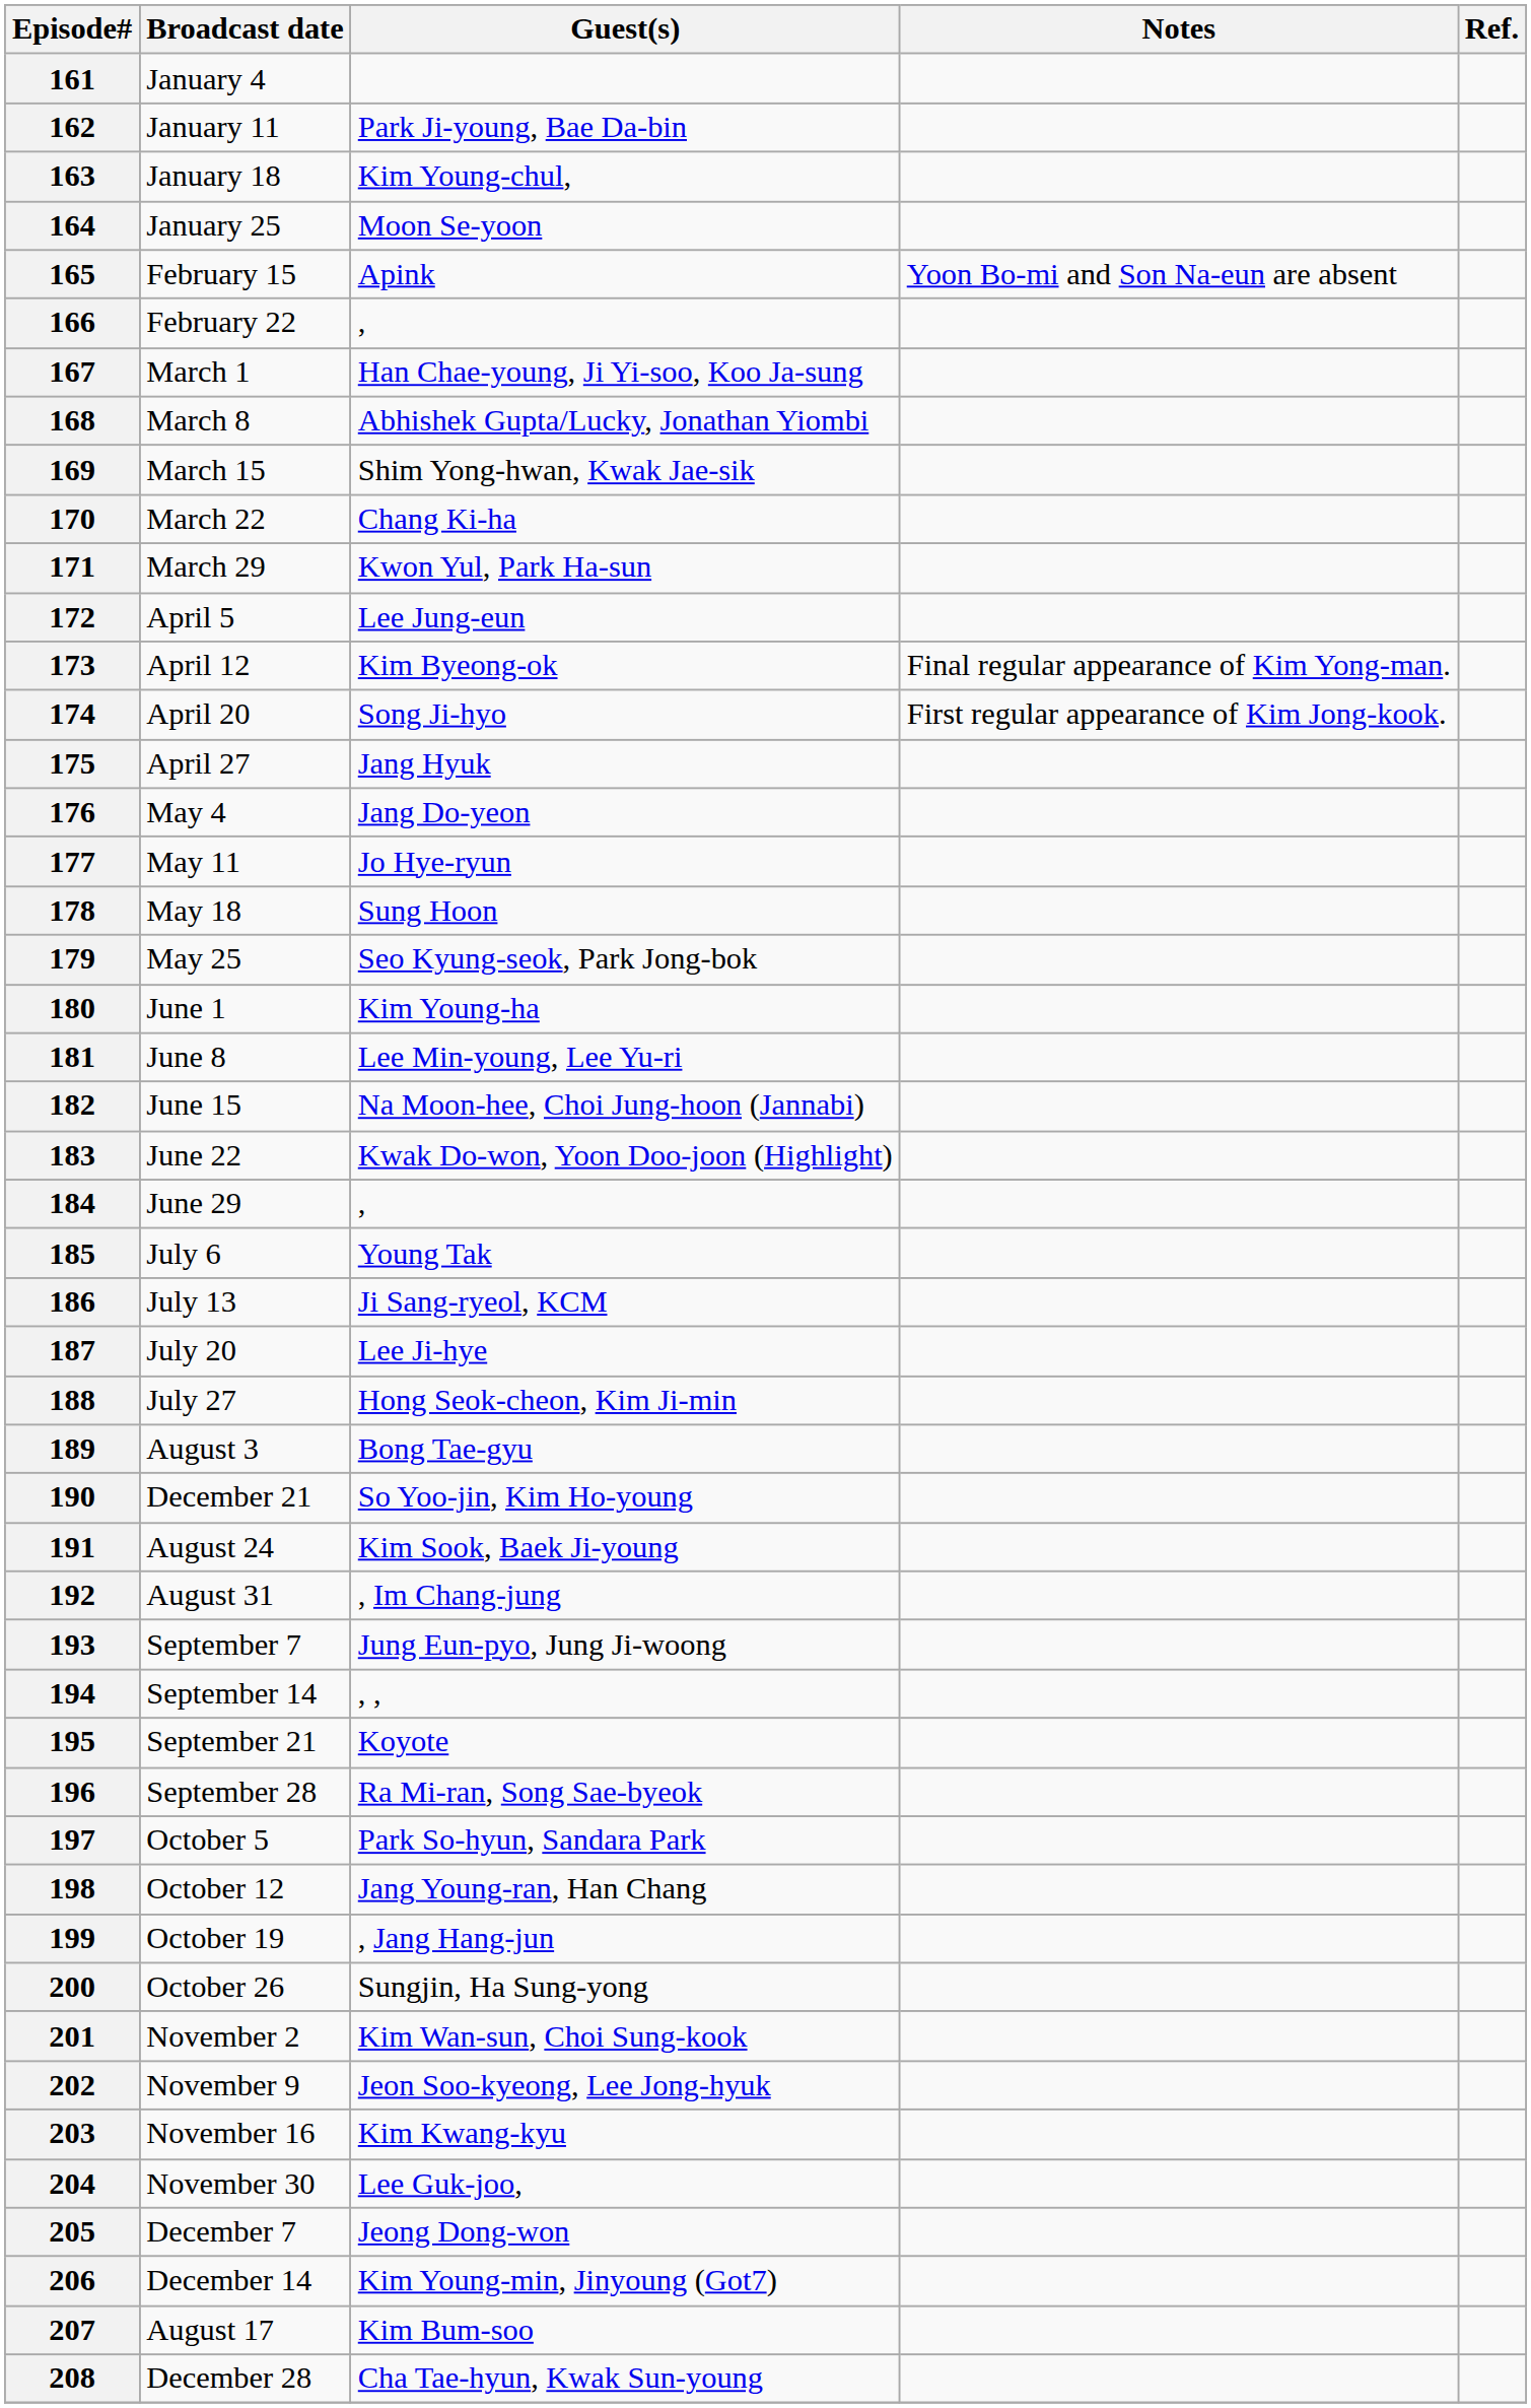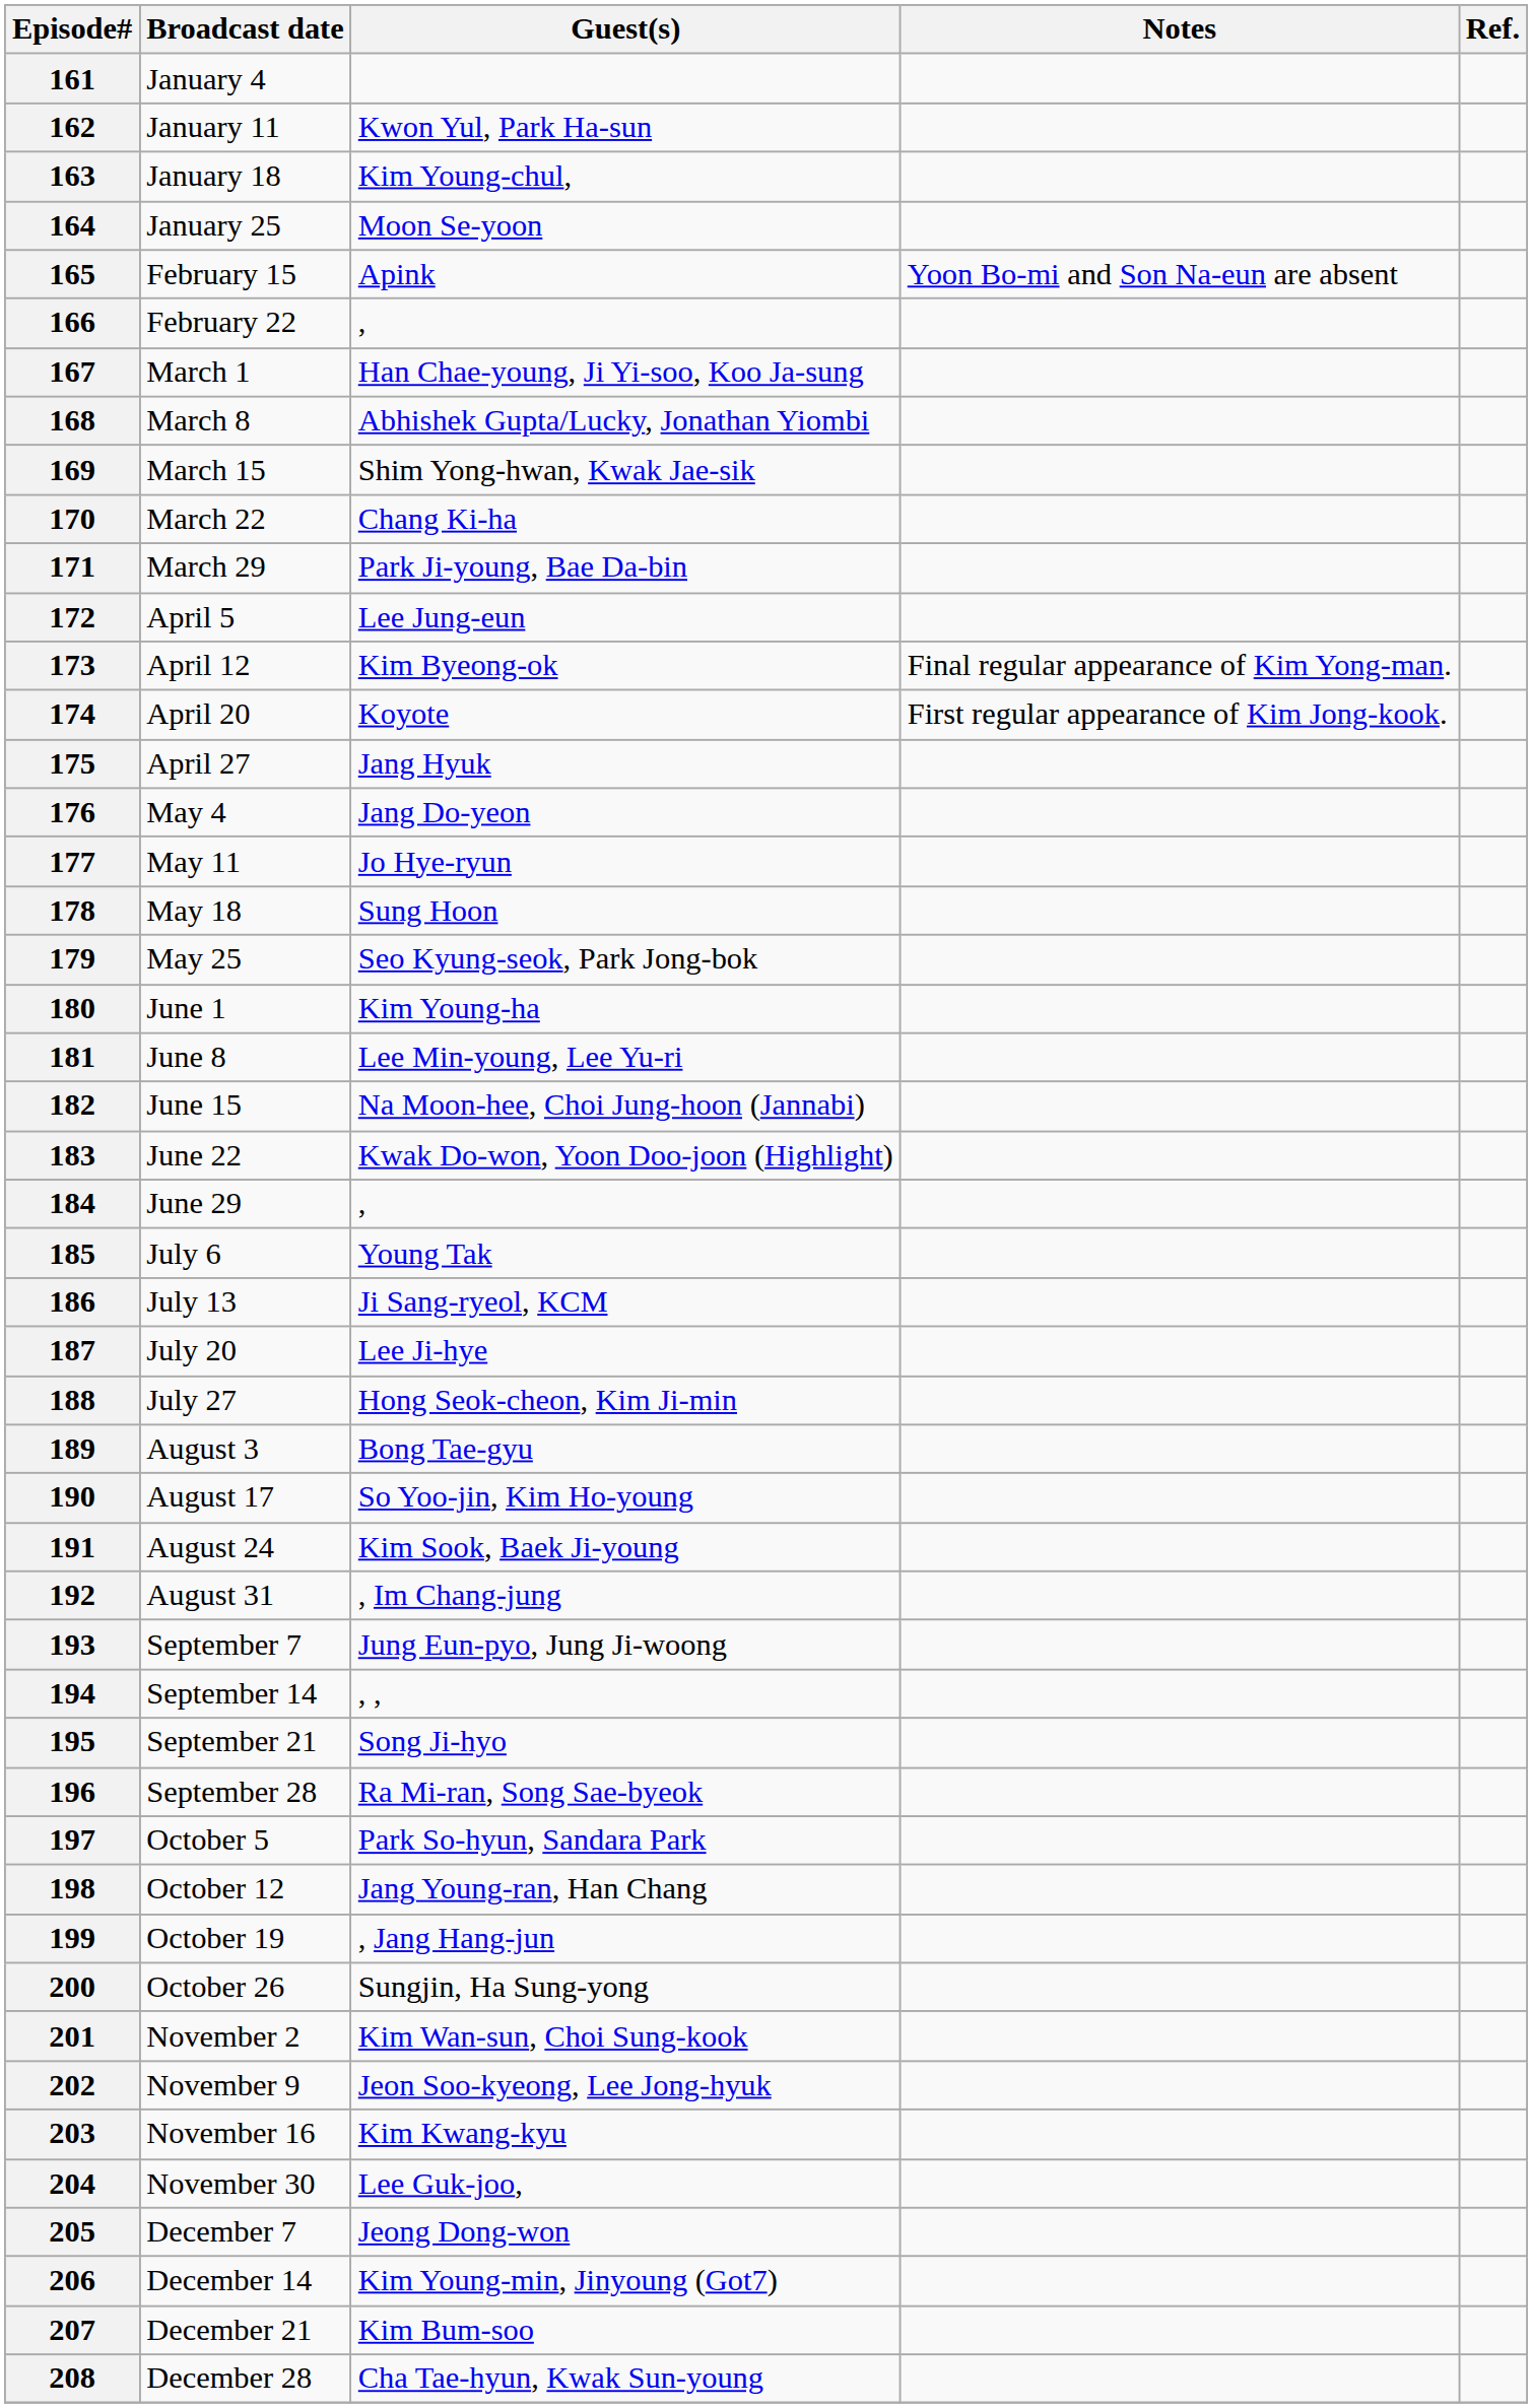 <table class="wikitable">
 <tr>
 <th>Episode#</th>
 <th>Broadcast date</th>
 <th>Guest(s)</th>
 <th>Notes</th>
 <th>Ref.</th>
 </tr>
 <tr>
 <th>161</th>
 <td>January 4</td>
 <td></td>
 <td></td>
 <td></td>
 </tr>
 <tr>
 <th>162</th>
 <td>January 11</td>
-<td><a href='#'>Park Ji-young</a>, <a href='#'>Bae Da-bin</a></td>
+<td><a href='#'>Kwon Yul</a>, <a href='#'>Park Ha-sun</a></td>
 <td></td>
 <td></td>
 </tr>
 <tr>
 <th>163</th>
 <td>January 18</td>
 <td><a href='#'>Kim Young-chul</a>, </td>
 <td></td>
 <td></td>
 </tr>
 <tr>
 <th>164</th>
 <td>January 25</td>
 <td><a href='#'>Moon Se-yoon</a></td>
 <td></td>
 <td></td>
 </tr>
 <tr>
 <th>165</th>
 <td>February 15</td>
 <td><a href='#'>Apink</a></td>
 <td><a href='#'>Yoon Bo-mi</a> and <a href='#'>Son Na-eun</a> are absent</td>
 <td></td>
 </tr>
 <tr>
 <th>166</th>
 <td>February 22</td>
 <td>, </td>
 <td></td>
 <td></td>
 </tr>
 <tr>
 <th>167</th>
 <td>March 1</td>
 <td><a href='#'>Han Chae-young</a>, <a href='#'>Ji Yi-soo</a>, <a href='#'>Koo Ja-sung</a></td>
 <td></td>
 <td></td>
 </tr>
 <tr>
 <th>168</th>
 <td>March 8</td>
 <td><a href='#'>Abhishek Gupta/Lucky</a>, <a href='#'>Jonathan Yiombi</a></td>
 <td></td>
 <td></td>
 </tr>
 <tr>
 <th>169</th>
 <td>March 15</td>
 <td>Shim Yong-hwan, <a href='#'>Kwak Jae-sik</a></td>
 <td></td>
 <td></td>
 </tr>
 <tr>
 <th>170</th>
 <td>March 22</td>
 <td><a href='#'>Chang Ki-ha</a></td>
 <td></td>
 <td></td>
 </tr>
 <tr>
 <th>171</th>
 <td>March 29</td>
-<td><a href='#'>Kwon Yul</a>, <a href='#'>Park Ha-sun</a></td>
+<td><a href='#'>Park Ji-young</a>, <a href='#'>Bae Da-bin</a></td>
 <td></td>
 <td></td>
 </tr>
 <tr>
 <th>172</th>
 <td>April 5</td>
 <td><a href='#'>Lee Jung-eun</a></td>
 <td></td>
 <td></td>
 </tr>
 <tr>
 <th>173</th>
 <td>April 12</td>
 <td><a href='#'>Kim Byeong-ok</a></td>
 <td>Final regular appearance of <a href='#'>Kim Yong-man</a>.</td>
 <td></td>
 </tr>
 <tr>
 <th>174</th>
 <td>April 20</td>
-<td><a href='#'>Song Ji-hyo</a></td>
+<td><a href='#'>Koyote</a></td>
 <td>First regular appearance of <a href='#'>Kim Jong-kook</a>.</td>
 <td></td>
 </tr>
 <tr>
 <th>175</th>
 <td>April 27</td>
 <td><a href='#'>Jang Hyuk</a></td>
 <td></td>
 <td></td>
 </tr>
 <tr>
 <th>176</th>
 <td>May 4</td>
 <td><a href='#'>Jang Do-yeon</a></td>
 <td></td>
 <td></td>
 </tr>
 <tr>
 <th>177</th>
 <td>May 11</td>
 <td><a href='#'>Jo Hye-ryun</a></td>
 <td></td>
 <td></td>
 </tr>
 <tr>
 <th>178</th>
 <td>May 18</td>
 <td><a href='#'>Sung Hoon</a></td>
 <td></td>
 <td></td>
 </tr>
 <tr>
 <th>179</th>
 <td>May 25</td>
 <td><a href='#'>Seo Kyung-seok</a>, Park Jong-bok</td>
 <td></td>
 <td></td>
 </tr>
 <tr>
 <th>180</th>
 <td>June 1</td>
 <td><a href='#'>Kim Young-ha</a></td>
 <td></td>
 <td></td>
 </tr>
 <tr>
 <th>181</th>
 <td>June 8</td>
 <td><a href='#'>Lee Min-young</a>, <a href='#'>Lee Yu-ri</a></td>
 <td></td>
 <td></td>
 </tr>
 <tr>
 <th>182</th>
 <td>June 15</td>
 <td><a href='#'>Na Moon-hee</a>, <a href='#'>Choi Jung-hoon</a> (<a href='#'>Jannabi</a>)</td>
 <td></td>
 <td></td>
 </tr>
 <tr>
 <th>183</th>
 <td>June 22</td>
 <td><a href='#'>Kwak Do-won</a>, <a href='#'>Yoon Doo-joon</a> (<a href='#'>Highlight</a>)</td>
 <td></td>
 <td></td>
 </tr>
 <tr>
 <th>184</th>
 <td>June 29</td>
 <td>, </td>
 <td></td>
 <td></td>
 </tr>
 <tr>
 <th>185</th>
 <td>July 6</td>
 <td><a href='#'>Young Tak</a></td>
 <td></td>
 <td></td>
 </tr>
 <tr>
 <th>186</th>
 <td>July 13</td>
 <td><a href='#'>Ji Sang-ryeol</a>, <a href='#'>KCM</a></td>
 <td></td>
 <td></td>
 </tr>
 <tr>
 <th>187</th>
 <td>July 20</td>
 <td><a href='#'>Lee Ji-hye</a></td>
 <td></td>
 <td></td>
 </tr>
 <tr>
 <th>188</th>
 <td>July 27</td>
 <td><a href='#'>Hong Seok-cheon</a>, <a href='#'>Kim Ji-min</a></td>
 <td></td>
 <td></td>
 </tr>
 <tr>
 <th>189</th>
 <td>August 3</td>
 <td><a href='#'>Bong Tae-gyu</a></td>
 <td></td>
 <td></td>
 </tr>
 <tr>
 <th>190</th>
-<td>December 21</td>
+<td>August 17</td>
 <td><a href='#'>So Yoo-jin</a>, <a href='#'>Kim Ho-young</a></td>
 <td></td>
 <td></td>
 </tr>
 <tr>
 <th>191</th>
 <td>August 24</td>
 <td><a href='#'>Kim Sook</a>, <a href='#'>Baek Ji-young</a></td>
 <td></td>
 <td></td>
 </tr>
 <tr>
 <th>192</th>
 <td>August 31</td>
 <td>, <a href='#'>Im Chang-jung</a></td>
 <td></td>
 <td></td>
 </tr>
 <tr>
 <th>193</th>
 <td>September 7</td>
 <td><a href='#'>Jung Eun-pyo</a>, Jung Ji-woong</td>
 <td></td>
 <td></td>
 </tr>
 <tr>
 <th>194</th>
 <td>September 14</td>
 <td>, , </td>
 <td></td>
 <td></td>
 </tr>
 <tr>
 <th>195</th>
 <td>September 21</td>
-<td><a href='#'>Koyote</a></td>
+<td><a href='#'>Song Ji-hyo</a></td>
 <td></td>
 <td></td>
 </tr>
 <tr>
 <th>196</th>
 <td>September 28</td>
 <td><a href='#'>Ra Mi-ran</a>, <a href='#'>Song Sae-byeok</a></td>
 <td></td>
 <td></td>
 </tr>
 <tr>
 <th>197</th>
 <td>October 5</td>
 <td><a href='#'>Park So-hyun</a>, <a href='#'>Sandara Park</a></td>
 <td></td>
 <td></td>
 </tr>
 <tr>
 <th>198</th>
 <td>October 12</td>
 <td><a href='#'>Jang Young-ran</a>, Han Chang</td>
 <td></td>
 <td></td>
 </tr>
 <tr>
 <th>199</th>
 <td>October 19</td>
 <td>, <a href='#'>Jang Hang-jun</a></td>
 <td></td>
 <td></td>
 </tr>
 <tr>
 <th>200</th>
 <td>October 26</td>
 <td>Sungjin, Ha Sung-yong</td>
 <td></td>
 <td></td>
 </tr>
 <tr>
 <th>201</th>
 <td>November 2</td>
 <td><a href='#'>Kim Wan-sun</a>, <a href='#'>Choi Sung-kook</a></td>
 <td></td>
 <td></td>
 </tr>
 <tr>
 <th>202</th>
 <td>November 9</td>
 <td><a href='#'>Jeon Soo-kyeong</a>, <a href='#'>Lee Jong-hyuk</a></td>
 <td></td>
 <td></td>
 </tr>
 <tr>
 <th>203</th>
 <td>November 16</td>
 <td><a href='#'>Kim Kwang-kyu</a></td>
 <td></td>
 <td></td>
 </tr>
 <tr>
 <th>204</th>
 <td>November 30</td>
 <td><a href='#'>Lee Guk-joo</a>, </td>
 <td></td>
 <td></td>
 </tr>
 <tr>
 <th>205</th>
 <td>December 7</td>
 <td><a href='#'>Jeong Dong-won</a></td>
 <td></td>
 <td></td>
 </tr>
 <tr>
 <th>206</th>
 <td>December 14</td>
 <td><a href='#'>Kim Young-min</a>, <a href='#'>Jinyoung</a> (<a href='#'>Got7</a>)</td>
 <td></td>
 <td></td>
 </tr>
 <tr>
 <th>207</th>
-<td>August 17</td>
+<td>December 21</td>
 <td><a href='#'>Kim Bum-soo</a></td>
 <td></td>
 <td></td>
 </tr>
 <tr>
 <th>208</th>
 <td>December 28</td>
 <td><a href='#'>Cha Tae-hyun</a>, <a href='#'>Kwak Sun-young</a></td>
 <td></td>
 <td></td>
 </tr>
 <tr>
 </tr>
 </table>
